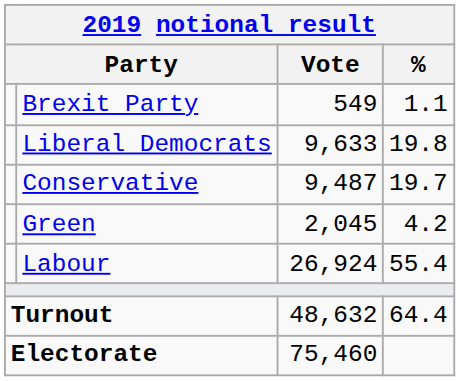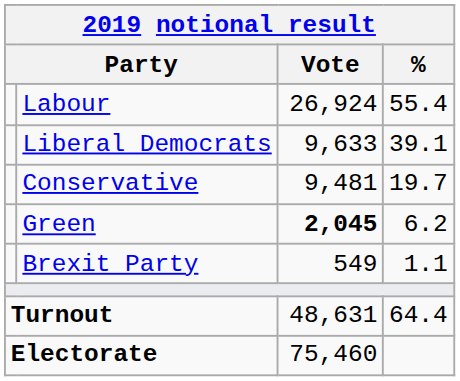 <table class="wikitable">
 <tr>
 <th colspan="4"><a href='#'>2019</a> <a href='#'>notional result</a></th>
 </tr>
 <tr>
 <th bgcolor="#DDDDFF" width="130px" colspan="2">Party</th>
 <th bgcolor="#DDDDFF" width="50px">Vote</th>
 <th bgcolor="#DDDDFF" width="30px">%</th>
 </tr>
 <tr>
 <td></td>
-<td><a href='#'>Brexit Party</a></td>
-<td align=right>549</td>
-<td align=right>1.1</td>
+<td><a href='#'>Labour</a></td>
+<td align=right>26,924</td>
+<td align=right>55.4</td>
 </tr>
 <tr>
 <td></td>
 <td><a href='#'>Liberal Democrats</a></td>
 <td align=right>9,633</td>
-<td align=right>19.8</td>
+<td align=right>39.1</td>
 </tr>
 <tr>
 <td></td>
 <td><a href='#'>Conservative</a></td>
-<td align=right>9,487</td>
+<td align=right>9,481</td>
 <td align=right>19.7</td>
 </tr>
 <tr>
 <td></td>
 <td><a href='#'>Green</a></td>
-<td align=right>2,045</td>
-<td align=right>4.2</td>
+<td align=right><strong>2,045</strong></td>
+<td align=right>6.2</td>
 </tr>
 <tr>
 <td></td>
-<td><a href='#'>Labour</a></td>
-<td align=right>26,924</td>
-<td align=right>55.4</td>
+<td><a href='#'>Brexit Party</a></td>
+<td align=right>549</td>
+<td align=right>1.1</td>
 </tr>
 <tr>
 <td colspan="4" bgcolor="#EAECF0"></td>
 </tr>
 <tr>
 <td colspan="2"><strong>Turnout</strong></td>
-<td align=right>48,632</td>
+<td align=right>48,631</td>
 <td align=right>64.4</td>
 </tr>
 <tr>
 <td colspan="2"><strong>Electorate</strong></td>
 <td align=right>75,460</td>
 </tr>
 </table>
